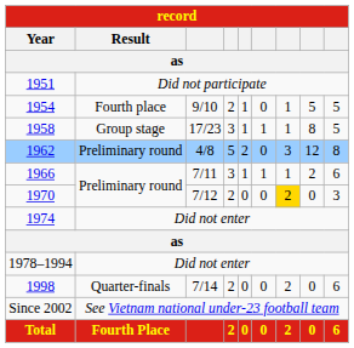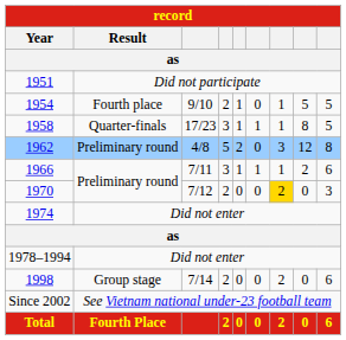 <table class="wikitable collapsible collapsed" style="text-align:center;">
 <tr>
 <th colspan="9" style="background: #DB2017; color: #FFFF00;"><a href='#'></a> record</th>
 </tr>
 <tr>
 <th>Year</th>
 <th>Result</th>
 <th></th>
 <th></th>
 <th></th>
 <th width="20"></th>
 <th width="20"></th>
 <th width="20"></th>
 <th width="20"></th>
 </tr>
 <tr>
 <th colspan=9>as </th>
 </tr>
 <tr>
 <td> <a href='#'>1951</a></td>
 <td colspan="8"><em>Did not participate</em></td>
 </tr>
 <tr>
 <td> <a href='#'>1954</a></td>
 <td>Fourth place</td>
 <td>9/10</td>
 <td>2</td>
 <td>1</td>
 <td>0</td>
 <td>1</td>
 <td>5</td>
 <td>5</td>
 </tr>
 <tr>
 <td> <a href='#'>1958</a></td>
-<td>Group stage</td>
+<td>Quarter-finals</td>
 <td>17/23</td>
 <td>3</td>
 <td>1</td>
 <td>1</td>
 <td>1</td>
 <td>8</td>
 <td>5</td>
 </tr>
 <tr style="background:#9acdff;">
 <td> <a href='#'>1962</a></td>
 <td>Preliminary round</td>
 <td>4/8</td>
 <td>5</td>
 <td>2</td>
 <td>0</td>
 <td>3</td>
 <td>12</td>
 <td>8</td>
 </tr>
 <tr>
 <td> <a href='#'>1966</a></td>
 <td rowspan=2>Preliminary round</td>
 <td>7/11</td>
 <td>3</td>
 <td>1</td>
 <td>1</td>
 <td>1</td>
 <td>2</td>
 <td>6</td>
 </tr>
 <tr>
 <td> <a href='#'>1970</a></td>
 <td>7/12</td>
 <td>2</td>
 <td>0</td>
 <td>0</td>
 <td style="background: gold;">2</td>
 <td>0</td>
 <td>3</td>
 </tr>
 <tr>
 <td> <a href='#'>1974</a></td>
 <td colspan=8><em>Did not enter</em></td>
 </tr>
 <tr>
 <th colspan=9>as </th>
 </tr>
 <tr>
 <td>1978–1994</td>
 <td colspan="8"><em>Did not enter</em></td>
 </tr>
 <tr>
 <td> <a href='#'>1998</a></td>
-<td>Quarter-finals</td>
+<td>Group stage</td>
 <td>7/14</td>
 <td>2</td>
 <td>0</td>
 <td>0</td>
 <td>2</td>
 <td>0</td>
 <td>6</td>
 </tr>
 <tr>
 <td>Since 2002</td>
 <td colspan="8"><em>See <a href='#'>Vietnam national under-23 football team</a></em></td>
 </tr>
 <tr>
 <td colspan="1" style="background: #DB2017; color: #FFFF00;"><strong>Total</strong></td>
 <td style="background: #DB2017; color: #FFFF00;"><strong>Fourth Place</strong></td>
 <td style="background: #DB2017; color: #FFFF00;"><strong></strong></td>
 <td style="background: #DB2017; color: #FFFF00;"><strong>2</strong></td>
 <td style="background: #DB2017; color: #FFFF00;"><strong>0</strong></td>
 <td style="background: #DB2017; color: #FFFF00;"><strong>0</strong></td>
 <td style="background: #DB2017; color: #FFFF00;"><strong>2</strong></td>
 <td style="background: #DB2017; color: #FFFF00;"><strong>0</strong></td>
 <td style="background: #DB2017; color: #FFFF00;"><strong>6</strong></td>
 </tr>
 </table>
